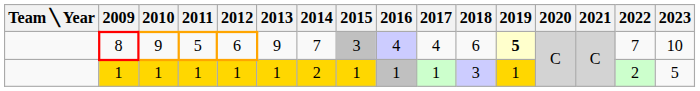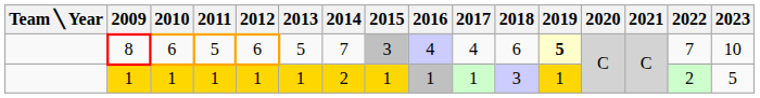 <table class=wikitable style="text-align:center; font-size:90%;">
 <tr>
 <th>Team ╲ Year</th>
 <th>2009</th>
 <th>2010</th>
 <th>2011</th>
 <th>2012</th>
 <th>2013</th>
 <th>2014</th>
 <th>2015</th>
 <th>2016</th>
 <th>2017</th>
 <th>2018</th>
 <th>2019</th>
 <th>2020</th>
 <th>2021</th>
 <th>2022</th>
 <th>2023</th>
 </tr>
 <tr>
 <td align=left><strong></strong></td>
 <td style="border: 2px solid red;">8</td>
-<td style="border: 2px solid orange;">9</td>
+<td style="border: 2px solid orange;">6</td>
 <td style="border: 2px solid orange;">5</td>
 <td style="border: 2px solid orange;">6</td>
-<td>9</td>
+<td>5</td>
 <td>7</td>
 <td bgcolor=silver>3</td>
 <td bgcolor=ccccff>4</td>
 <td>4</td>
 <td>6</td>
 <td bgcolor=FFFFCC><strong>5</strong></td>
 <td bgcolor=D3D3D3 rowspan=2>C</td>
 <td bgcolor=D3D3D3 rowspan=2>C</td>
 <td>7</td>
 <td>10</td>
 </tr>
 <tr>
 <td align=left><strong></strong></td>
 <td bgcolor=gold>1</td>
 <td bgcolor=gold>1</td>
 <td bgcolor=gold>1</td>
 <td bgcolor=gold>1</td>
 <td bgcolor=gold>1</td>
 <td bgcolor=gold>2</td>
 <td bgcolor=gold>1</td>
 <td bgcolor=silver>1</td>
 <td bgcolor=CCFFCC>1</td>
 <td bgcolor=ccccff>3</td>
 <td bgcolor=gold>1</td>
 <td bgcolor=CCFFCC>2</td>
 <td>5</td>
 </tr>
 </table>
